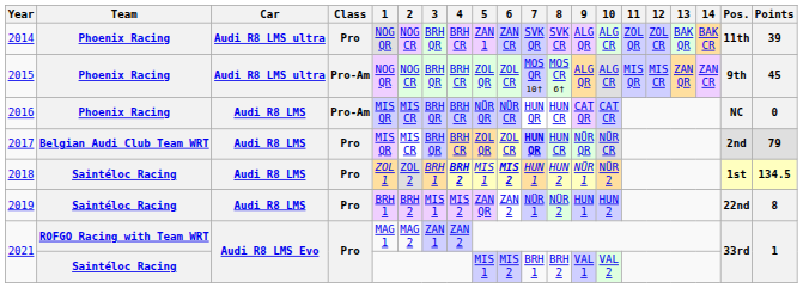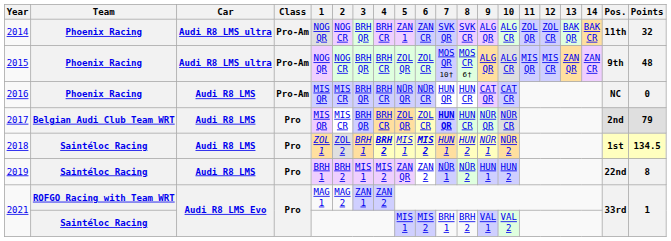 <table class="wikitable" style="text-align:center; font-size:85%;">
 <tr>
 <th>Year</th>
 <th>Team</th>
 <th>Car</th>
 <th>Class</th>
 <th>1</th>
 <th>2</th>
 <th>3</th>
 <th>4</th>
 <th>5</th>
 <th>6</th>
 <th>7</th>
 <th>8</th>
 <th>9</th>
 <th>10</th>
 <th>11</th>
 <th>12</th>
 <th>13</th>
 <th>14</th>
 <th>Pos.</th>
 <th>Points</th>
 </tr>
 <tr>
 <td><a href='#'>2014</a></td>
 <th nowrap><a href='#'>Phoenix Racing</a></th>
 <th nowrap><a href='#'>Audi R8 LMS ultra</a></th>
-<th>Pro</th>
+<th>Pro-Am</th>
 <td style="background:#DFDFDF;"><a href='#'>NOG<br>QR</a><br></td>
 <td style="background:#EFCFFF;"><a href='#'>NOG<br>CR</a><br></td>
 <td style="background:#DFFFDF;"><a href='#'>BRH<br>QR</a><br></td>
 <td style="background:#EFCFFF;"><a href='#'>BRH<br>CR</a><br></td>
 <td style="background:#EFCFFF;"><a href='#'>ZAN<br>1</a><br></td>
 <td style="background:#CFCFFF;"><a href='#'>ZAN<br>CR</a><br></td>
 <td style="background:#CFCFFF;"><a href='#'>SVK<br>QR</a><br></td>
 <td style="background:#EFCFFF;"><a href='#'>SVK<br>CR</a><br></td>
 <td style="background:#EFCFFF;"><a href='#'>ALG<br>QR</a><br></td>
 <td style="background:#DFFFDF;"><a href='#'>ALG<br>CR</a><br></td>
 <td style="background:#CFCFFF;"><a href='#'>ZOL<br>QR</a><br></td>
 <td style="background:#CFCFFF;"><a href='#'>ZOL<br>CR</a><br></td>
 <td style="background:#DFFFDF;"><a href='#'>BAK<br>QR</a><br></td>
 <td style="background:#FFDF9F;"><a href='#'>BAK<br>CR</a><br></td>
 <th>11th</th>
-<th>39</th>
+<th>32</th>
 </tr>
 <tr>
 <td><a href='#'>2015</a></td>
 <th nowrap><a href='#'>Phoenix Racing</a></th>
 <th nowrap><a href='#'>Audi R8 LMS ultra</a></th>
 <th>Pro-Am</th>
 <td style="background:#EFCFFF;"><a href='#'>NOG<br>QR</a><br></td>
 <td style="background:#DFFFDF;"><a href='#'>NOG<br>CR</a><br></td>
 <td style="background:#DFFFDF;"><a href='#'>BRH<br>QR</a><br></td>
 <td style="background:#DFFFDF;"><a href='#'>BRH<br>CR</a><br></td>
 <td style="background:#DFFFDF;"><a href='#'>ZOL<br>QR</a><br></td>
 <td style="background:#DFFFDF;"><a href='#'>ZOL<br>CR</a><br></td>
 <td style="background:#CFCFFF;"><a href='#'>MOS<br>QR</a><br><small>10†</small></td>
 <td style="background:#DFFFDF;"><a href='#'>MOS<br>CR</a><br><small>6†</small></td>
 <td style="background:#FFDF9F;"><a href='#'>ALG<br>QR</a><br></td>
 <td style="background:#DFDFDF;"><a href='#'>ALG<br>CR</a><br></td>
 <td style="background:#CFCFFF;"><a href='#'>MIS<br>QR</a><br></td>
 <td style="background:#CFCFFF;"><a href='#'>MIS<br>CR</a><br></td>
 <td style="background:#FFDF9F;"><a href='#'>ZAN<br>QR</a><br></td>
 <td style="background:#EFCFFF;"><a href='#'>ZAN<br>CR</a><br></td>
 <th>9th</th>
-<th>45</th>
+<th>48</th>
 </tr>
 <tr>
 <td><a href='#'>2016</a></td>
 <th nowrap><a href='#'>Phoenix Racing</a></th>
 <th nowrap><a href='#'>Audi R8 LMS</a></th>
 <th>Pro-Am</th>
 <td style="background:#CFCFFF;"><a href='#'>MIS<br>QR</a><br></td>
 <td style="background:#CFCFFF;"><a href='#'>MIS<br>CR</a><br></td>
 <td style="background:#CFCFFF;"><a href='#'>BRH<br>QR</a><br></td>
 <td style="background:#CFCFFF;"><a href='#'>BRH<br>CR</a><br></td>
 <td style="background:#CFCFFF;"><a href='#'>NÜR<br>QR</a><br></td>
 <td style="background:#CFCFFF;"><a href='#'>NÜR<br>CR</a><br></td>
 <td style="background:#FFFFFF;"><a href='#'>HUN<br>QR</a><br></td>
 <td style="background:#FFFFFF;"><a href='#'>HUN<br>CR</a><br></td>
 <td style="background:#EFCFFF;"><a href='#'>CAT<br>QR</a><br></td>
 <td style="background:#CFCFFF;"><a href='#'>CAT<br>CR</a><br></td>
 <td colspan=4></td>
 <th>NC</th>
 <th>0</th>
 </tr>
 <tr>
 <td><a href='#'>2017</a></td>
 <th nowrap><a href='#'>Belgian Audi Club Team WRT</a></th>
 <th nowrap><a href='#'>Audi R8 LMS</a></th>
 <th>Pro</th>
 <td style="background:#EFCFFF;"><a href='#'>MIS<br>QR</a><br></td>
 <td style="background:#FFFFFF;"><a href='#'>MIS<br>CR</a><br></td>
 <td style="background:#CFCFFF;"><a href='#'>BRH<br>QR</a><br></td>
 <td style="background:#FFDF9F;"><a href='#'>BRH<br>CR</a><br></td>
 <td style="background:#FFDF9F;"><a href='#'>ZOL<br>QR</a><br></td>
 <td style="background:#FFFFBF;"><a href='#'>ZOL<br>CR</a><br></td>
 <td style="background:#CFCFFF;"><strong><a href='#'>HUN<br>QR</a><br></strong></td>
 <td style="background:#DFFFDF;"><a href='#'>HUN<br>CR</a><br></td>
 <td style="background:#DFFFDF;"><a href='#'>NÜR<br>QR</a><br></td>
 <td style="background:#DFDFDF;"><a href='#'>NÜR<br>CR</a><br></td>
 <td colspan=4></td>
 <th style="background:#DFDFDF;">2nd</th>
 <th style="background:#DFDFDF;">79</th>
 </tr>
 <tr>
 <td><a href='#'>2018</a></td>
 <th nowrap><a href='#'>Saintéloc Racing</a></th>
 <th nowrap><a href='#'>Audi R8 LMS</a></th>
 <th>Pro</th>
 <td style="background:#FFDF9F;"><em><a href='#'>ZOL<br>1</a></em><br></td>
 <td style="background:#DFDFDF;"><a href='#'>ZOL<br>2</a><br></td>
 <td style="background:#FFDF9F;"><em><a href='#'>BRH<br>1</a></em><br></td>
 <td style="background:#FFFFBF;"><strong><em><a href='#'>BRH<br>2</a></em></strong><br></td>
 <td style="background:#FFFFBF;"><em><a href='#'>MIS<br>1</a></em><br></td>
 <td style="background:#FFFFBF;"><strong><em><a href='#'>MIS<br>2</a></em></strong><br></td>
 <td style="background:#FFDF9F;"><em><a href='#'>HUN<br>1</a></em><br></td>
 <td style="background:#FFFFBF;"><em><a href='#'>HUN<br>2</a></em><br></td>
 <td style="background:#FFFFBF;"><em><a href='#'>NÜR<br>1</a></em><br></td>
 <td style="background:#FFDF9F;"><a href='#'>NÜR<br>2</a><br></td>
 <td colspan=4></td>
 <th style="background:#FFFFBF;">1st</th>
 <th style="background:#FFFFBF;">134.5</th>
 </tr>
 <tr>
 <td><a href='#'>2019</a></td>
 <th nowrap><a href='#'>Saintéloc Racing</a></th>
 <th nowrap><a href='#'>Audi R8 LMS</a></th>
 <th>Pro</th>
 <td style="background:#EFCFFF;"><a href='#'>BRH<br>1</a><br></td>
 <td style="background:#EFCFFF;"><a href='#'>BRH<br>2</a><br></td>
 <td style="background:#EFCFFF;"><a href='#'>MIS<br>1</a><br></td>
 <td style="background:#EFCFFF;"><a href='#'>MIS<br>2</a><br></td>
 <td style="background:#EFCFFF;"><a href='#'>ZAN<br>QR</a><br></td>
 <td style="background:#FFFFFF;"><a href='#'>ZAN<br>2</a><br></td>
 <td style="background:#CFCFFF;"><a href='#'>NÜR<br>1</a><br></td>
 <td style="background:#DFFFDF;"><a href='#'>NÜR<br>2</a><br></td>
 <td style="background:#CFCFFF;"><a href='#'>HUN<br>1</a><br></td>
 <td style="background:#CFCFFF;"><a href='#'>HUN<br>2</a><br></td>
 <td colspan=4></td>
 <th>22nd</th>
 <th>8</th>
 </tr>
 <tr>
 <td rowspan=2><a href='#'>2021</a></td>
 <th nowrap><a href='#'>ROFGO Racing with Team WRT</a></th>
 <th rowspan=2 nowrap><a href='#'>Audi R8 LMS Evo</a></th>
 <th rowspan=2>Pro</th>
 <td><a href='#'>MAG<br>1</a></td>
 <td><a href='#'>MAG<br>2</a></td>
 <td style="background:#CFCFFF;"><a href='#'>ZAN<br>1</a><br></td>
 <td style="background:#CFCFFF;"><a href='#'>ZAN<br>2</a><br></td>
 <td colspan=10></td>
 <th rowspan=2>33rd</th>
 <th rowspan=2>1</th>
 </tr>
 <tr>
 <th nowrap><a href='#'>Saintéloc Racing</a></th>
 <td colspan=4></td>
 <td style="background:#CFCFFF;"><a href='#'>MIS<br>1</a><br></td>
 <td style="background:#CFCFFF;"><a href='#'>MIS<br>2</a><br></td>
 <td><a href='#'>BRH<br>1</a></td>
 <td><a href='#'>BRH<br>2</a></td>
 <td style="background:#CFCFFF;"><a href='#'>VAL<br>1</a><br></td>
 <td style="background:#DFFFDF;"><a href='#'>VAL <br>2</a><br></td>
 <td colspan=4></td>
 </tr>
 </table>
